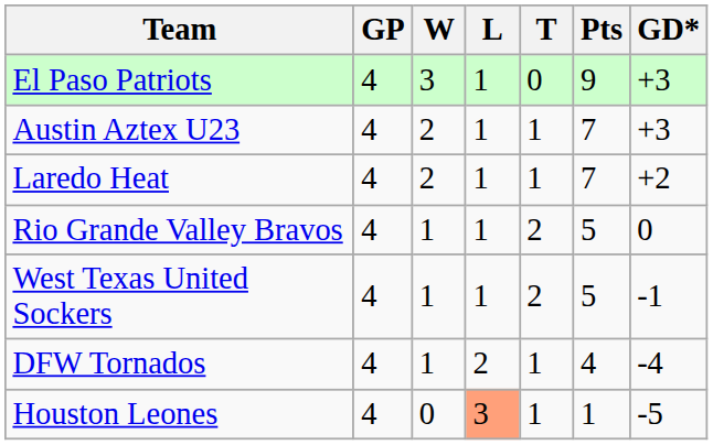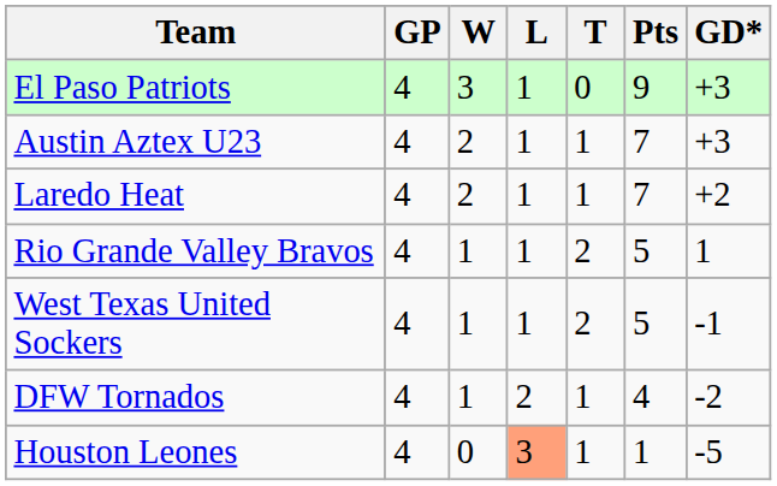 <table class="wikitable">
 <tr>
 <th width="170">Team</th>
 <th width="20">GP</th>
 <th width="20">W</th>
 <th width="20">L</th>
 <th width="20">T</th>
 <th width="20">Pts</th>
 <th width="25">GD*</th>
 </tr>
 <tr bgcolor=#ccffcc>
 <td><a href='#'>El Paso Patriots</a></td>
 <td>4</td>
 <td>3</td>
 <td>1</td>
 <td>0</td>
 <td>9</td>
 <td>+3</td>
 </tr>
 <tr>
 <td><a href='#'>Austin Aztex U23</a></td>
 <td>4</td>
 <td>2</td>
 <td>1</td>
 <td>1</td>
 <td>7</td>
 <td>+3</td>
 </tr>
 <tr>
 <td><a href='#'>Laredo Heat</a></td>
 <td>4</td>
 <td>2</td>
 <td>1</td>
 <td>1</td>
 <td>7</td>
 <td>+2</td>
 </tr>
 <tr>
 <td><a href='#'>Rio Grande Valley Bravos</a></td>
 <td>4</td>
 <td>1</td>
 <td>1</td>
 <td>2</td>
 <td>5</td>
-<td>0</td>
+<td>1</td>
 </tr>
 <tr>
 <td><a href='#'>West Texas United Sockers</a></td>
 <td>4</td>
 <td>1</td>
 <td>1</td>
 <td>2</td>
 <td>5</td>
 <td>-1</td>
 </tr>
 <tr>
 <td><a href='#'>DFW Tornados</a></td>
 <td>4</td>
 <td>1</td>
 <td>2</td>
 <td>1</td>
 <td>4</td>
-<td>-4</td>
+<td>-2</td>
 </tr>
 <tr>
 <td><a href='#'>Houston Leones</a></td>
 <td>4</td>
 <td>0</td>
 <td style="background: lightsalmon;">3</td>
 <td>1</td>
 <td>1</td>
 <td>-5</td>
 </tr>
 </table>
